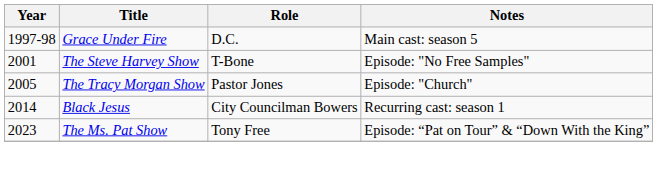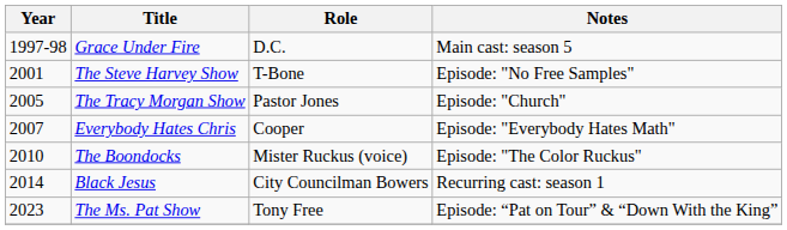 <table class="wikitable sortable">
 <tr>
 <th>Year</th>
 <th>Title</th>
 <th>Role</th>
 <th class="unsortable">Notes</th>
 </tr>
 <tr>
 <td>1997-98</td>
 <td><em><a href='#'>Grace Under Fire</a></em></td>
 <td>D.C.</td>
 <td>Main cast: season 5</td>
 </tr>
 <tr>
 <td>2001</td>
 <td><em><a href='#'>The Steve Harvey Show</a></em></td>
 <td>T-Bone</td>
 <td>Episode: "No Free Samples"</td>
 </tr>
 <tr>
 <td>2005</td>
 <td><em><a href='#'>The Tracy Morgan Show</a></em></td>
 <td>Pastor Jones</td>
 <td>Episode: "Church"</td>
 </tr>
 <tr>
+<td>2007</td>
+<td><em><a href='#'>Everybody Hates Chris</a></em></td>
+<td>Cooper</td>
+<td>Episode: "Everybody Hates Math"</td>
+</tr>
+<tr>
+<td>2010</td>
+<td><em><a href='#'>The Boondocks</a></em></td>
+<td>Mister Ruckus (voice)</td>
+<td>Episode: "The Color Ruckus"</td>
+</tr>
+<tr>
 <td>2014</td>
 <td><em><a href='#'>Black Jesus</a></em></td>
 <td>City Councilman Bowers</td>
 <td>Recurring cast: season 1</td>
 </tr>
 <tr>
 <td>2023</td>
 <td><em><a href='#'>The Ms. Pat Show</a></em></td>
 <td>Tony Free</td>
 <td>Episode: “Pat on Tour” & “Down With the King”</td>
 </tr>
 <tr>
 </tr>
 </table>
